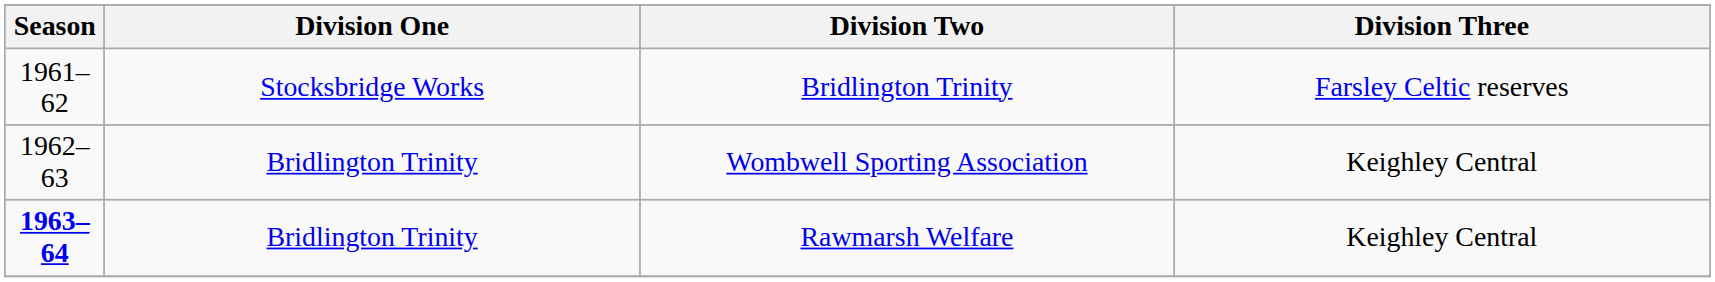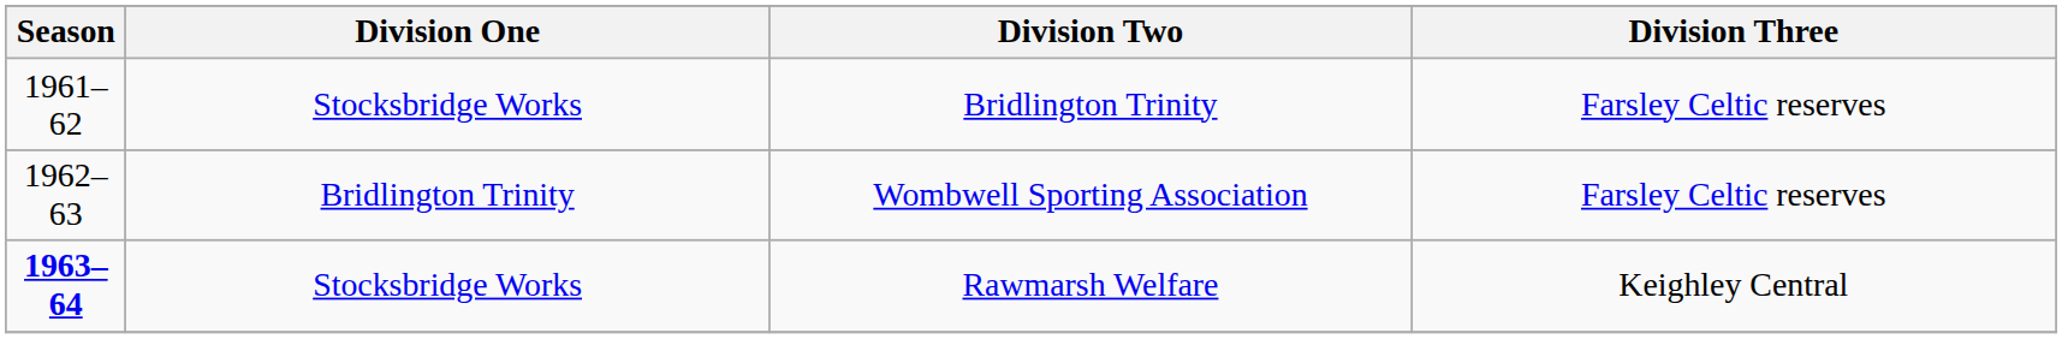 <table class="wikitable" style="text-align: center">
 <tr>
 </tr>
 <tr>
 <th width=50>Season</th>
 <th width=300>Division One</th>
 <th width=300>Division Two</th>
 <th width=300>Division Three</th>
 </tr>
 <tr>
 <td>1961–62</td>
 <td><a href='#'>Stocksbridge Works</a></td>
 <td><a href='#'>Bridlington Trinity</a></td>
 <td><a href='#'>Farsley Celtic</a> reserves</td>
 </tr>
 <tr>
 <td>1962–63</td>
 <td><a href='#'>Bridlington Trinity</a></td>
 <td><a href='#'>Wombwell Sporting Association</a></td>
-<td>Keighley Central</td>
+<td><a href='#'>Farsley Celtic</a> reserves</td>
 </tr>
 <tr>
 <td><strong><a href='#'>1963–64</a></strong></td>
-<td><a href='#'>Bridlington Trinity</a></td>
+<td><a href='#'>Stocksbridge Works</a></td>
 <td><a href='#'>Rawmarsh Welfare</a></td>
 <td>Keighley Central</td>
 </tr>
 <tr>
 </tr>
 </table>
